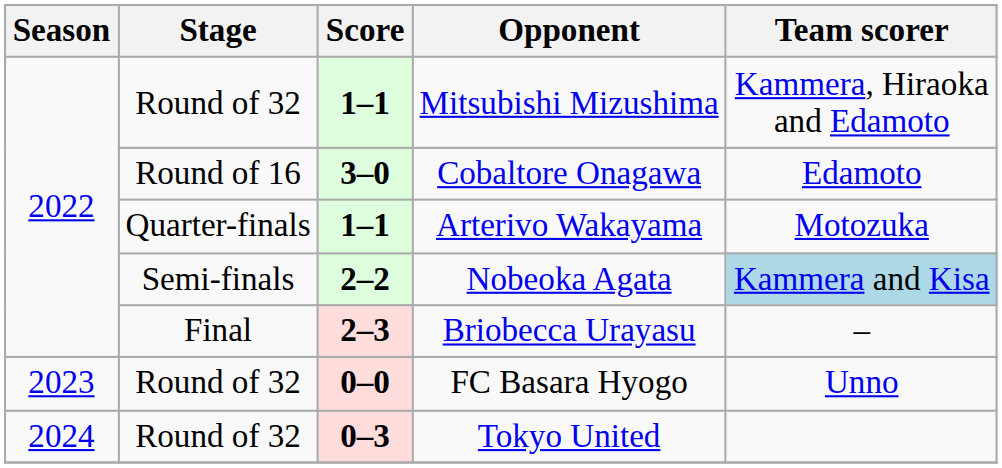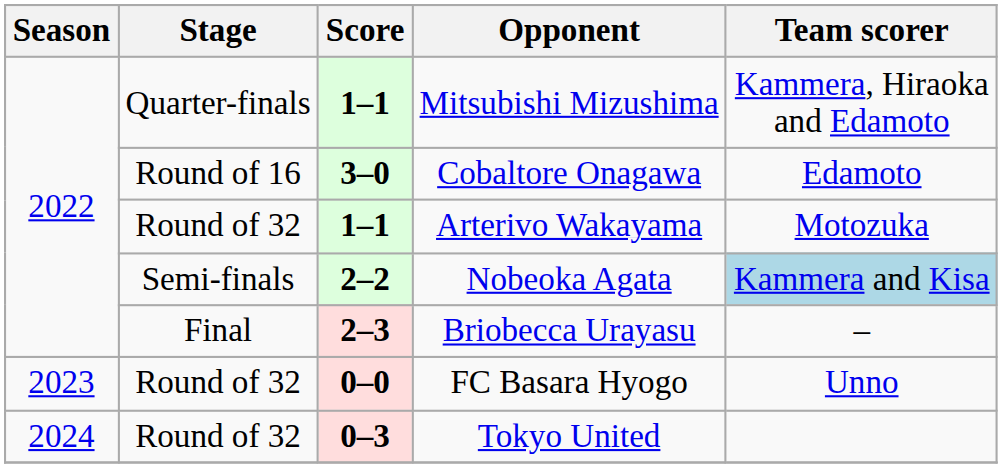 <table class="wikitable" style="text-align:center;">
 <tr>
 <th>Season</th>
 <th>Stage</th>
 <th>Score</th>
 <th>Opponent</th>
 <th>Team scorer</th>
 </tr>
 <tr>
 <td rowspan="5"><a href='#'>2022</a></td>
-<td>Round of 32</td>
+<td>Quarter-finals</td>
 <td style="text-align:center;background:#dfd;"><strong>1–1</strong> <br></td>
 <td><a href='#'>Mitsubishi Mizushima</a></td>
 <td><a href='#'>Kammera</a>, Hiraoka<br>and <a href='#'>Edamoto</a></td>
 </tr>
 <tr>
 <td>Round of 16</td>
 <td style="text-align:center;background:#dfd;"><strong>3–0</strong></td>
 <td><a href='#'>Cobaltore Onagawa</a></td>
 <td><a href='#'>Edamoto</a></td>
 </tr>
 <tr>
-<td>Quarter-finals</td>
+<td>Round of 32</td>
 <td style="text-align:center;background:#dfd;"><strong>1–1</strong> <br></td>
 <td><a href='#'>Arterivo Wakayama</a></td>
 <td><a href='#'>Motozuka</a></td>
 </tr>
 <tr>
 <td>Semi-finals</td>
 <td style="text-align:center;background:#dfd;"><strong>2–2</strong> <br></td>
 <td><a href='#'>Nobeoka Agata</a></td>
 <td style="background: lightblue;"><a href='#'>Kammera</a> and <a href='#'>Kisa</a></td>
 </tr>
 <tr>
 <td>Final</td>
 <td style="text-align:center;background:#fdd;"><strong>2–3</strong></td>
 <td><a href='#'>Briobecca Urayasu</a></td>
 <td>–</td>
 </tr>
 <tr>
 <td><a href='#'>2023</a></td>
 <td>Round of 32</td>
 <td style="text-align:center;background:#fdd;"><strong>0–0</strong> <br></td>
 <td>FC Basara Hyogo</td>
 <td><a href='#'>Unno</a></td>
 </tr>
 <tr>
 <td><a href='#'>2024</a></td>
 <td>Round of 32</td>
 <td style="text-align:center;background:#fdd;"><strong>0–3</strong></td>
 <td><a href='#'>Tokyo United</a></td>
 <td></td>
 </tr>
 <tr>
 </tr>
 </table>
